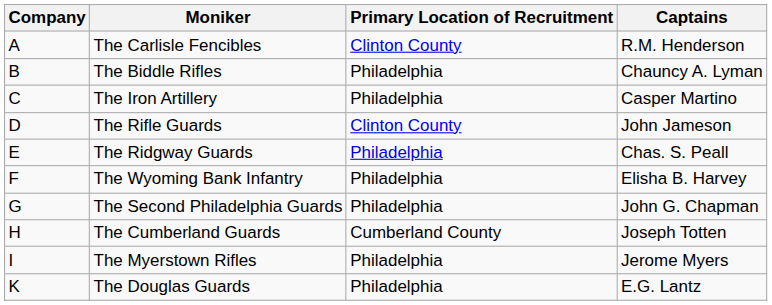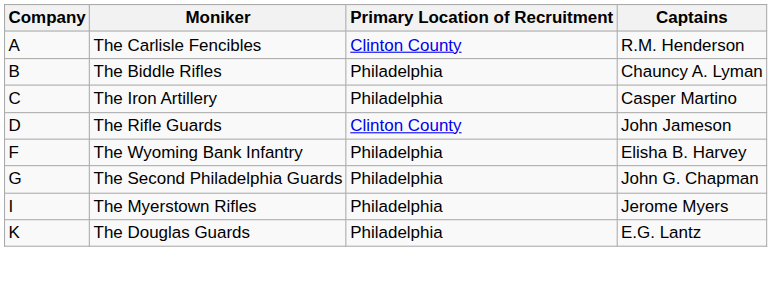 <table class="wikitable">
 <tr>
 <th>Company</th>
 <th>Moniker</th>
 <th>Primary Location of Recruitment</th>
 <th>Captains</th>
 </tr>
 <tr>
 <td>A</td>
 <td>The Carlisle Fencibles</td>
 <td><a href='#'>Clinton County</a></td>
 <td>R.M. Henderson</td>
 </tr>
 <tr>
 <td>B</td>
 <td>The Biddle Rifles</td>
 <td>Philadelphia</td>
 <td>Chauncy A. Lyman</td>
 </tr>
 <tr>
 <td>C</td>
 <td>The Iron Artillery</td>
 <td>Philadelphia</td>
 <td>Casper Martino</td>
 </tr>
 <tr>
 <td>D</td>
 <td>The Rifle Guards</td>
 <td><a href='#'>Clinton County</a></td>
 <td>John Jameson</td>
 </tr>
 <tr>
-<td>E</td>
-<td>The Ridgway Guards</td>
-<td><a href='#'>Philadelphia</a></td>
-<td>Chas. S. Peall</td>
-</tr>
-<tr>
 <td>F</td>
 <td>The Wyoming Bank Infantry</td>
 <td>Philadelphia</td>
 <td>Elisha B. Harvey</td>
 </tr>
 <tr>
 <td>G</td>
 <td>The Second Philadelphia Guards</td>
 <td>Philadelphia</td>
 <td>John G. Chapman</td>
-</tr>
-<tr>
-<td>H</td>
-<td>The Cumberland Guards</td>
-<td>Cumberland County</td>
-<td>Joseph Totten</td>
 </tr>
 <tr>
 <td>I</td>
 <td>The Myerstown Rifles</td>
 <td>Philadelphia</td>
 <td>Jerome Myers</td>
 </tr>
 <tr>
 <td>K</td>
 <td>The Douglas Guards</td>
 <td>Philadelphia</td>
 <td>E.G. Lantz</td>
 </tr>
 </table>
